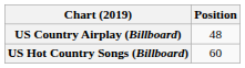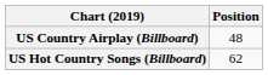 <table class="wikitable sortable plainrowheaders" style="text-align:center">
 <tr>
 <th>Chart (2019)</th>
 <th>Position</th>
 </tr>
 <tr>
 <th scope="row">US Country Airplay (<em>Billboard</em>)</th>
 <td>48</td>
 </tr>
 <tr>
 <th scope="row">US Hot Country Songs (<em>Billboard</em>)</th>
-<td>60</td>
+<td>62</td>
 </tr>
 </table>
